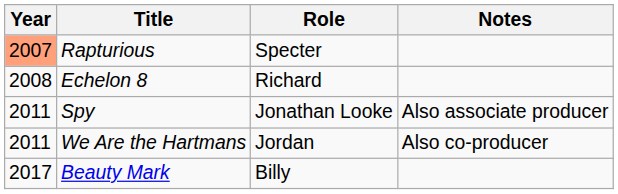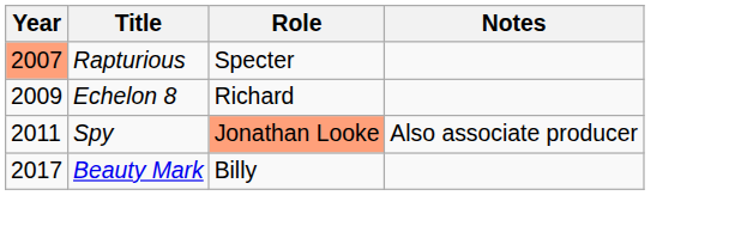 <table class="wikitable sortable">
 <tr>
 <th>Year</th>
 <th>Title</th>
 <th>Role</th>
 <th>Notes</th>
 </tr>
 <tr>
 <td style="background: lightsalmon;">2007</td>
 <td><em>Rapturious</em></td>
 <td>Specter</td>
 <td></td>
 </tr>
 <tr>
-<td>2008</td>
+<td>2009</td>
 <td><em>Echelon 8</em></td>
 <td>Richard</td>
 <td></td>
 </tr>
 <tr>
 <td>2011</td>
 <td><em>Spy</em></td>
-<td>Jonathan Looke</td>
+<td style="background: lightsalmon;">Jonathan Looke</td>
 <td>Also associate producer</td>
-</tr>
-<tr>
-<td>2011</td>
-<td><em>We Are the Hartmans</em></td>
-<td>Jordan</td>
-<td>Also co-producer</td>
 </tr>
 <tr>
 <td>2017</td>
 <td><em><a href='#'>Beauty Mark</a></em></td>
 <td>Billy</td>
 <td></td>
 </tr>
 </table>
